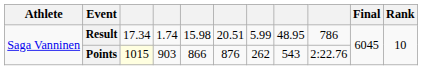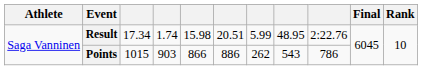 <table class="wikitable" style="font-size:90%">
 <tr>
 <th>Athlete</th>
 <th>Event</th>
 <th></th>
 <th></th>
 <th></th>
 <th></th>
 <th></th>
 <th></th>
 <th></th>
 <th>Final</th>
 <th>Rank</th>
 </tr>
 <tr align="center">
 <td rowspan="2" style="text-align:left"><a href='#'>Saga Vanninen</a></td>
 <th style="font-size:95%">Result</th>
 <td>17.34</td>
 <td>1.74</td>
 <td>15.98 </td>
 <td>20.51</td>
 <td>5.99</td>
 <td>48.95</td>
-<td>786</td>
+<td>2:22.76 </td>
 <td rowspan="2">6045</td>
 <td rowspan="2">10</td>
 </tr>
 <tr align="center">
 <th style="font-size:95%">Points</th>
-<td style="background: lightyellow;">1015</td>
+<td>1015</td>
 <td>903</td>
 <td>866</td>
-<td>876</td>
+<td>886</td>
 <td>262</td>
 <td>543</td>
-<td>2:22.76 </td>
+<td>786</td>
 </tr>
 </table>
